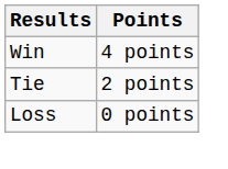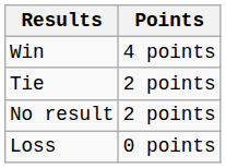 <table class="wikitable">
 <tr>
 <th>Results</th>
 <th>Points</th>
 </tr>
 <tr>
 <td>Win</td>
 <td>4 points</td>
 </tr>
 <tr>
 <td>Tie</td>
 <td>2 points</td>
 </tr>
 <tr>
+<td>No result</td>
+<td>2 points</td>
+</tr>
+<tr>
 <td>Loss</td>
 <td>0 points</td>
 </tr>
 </table>
